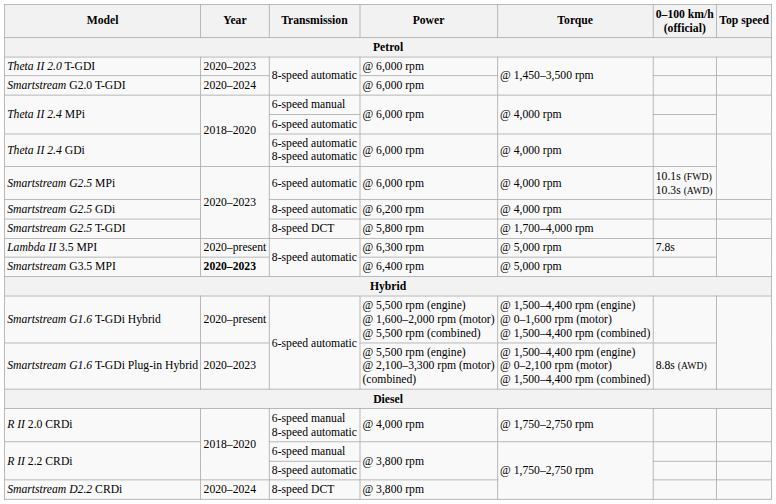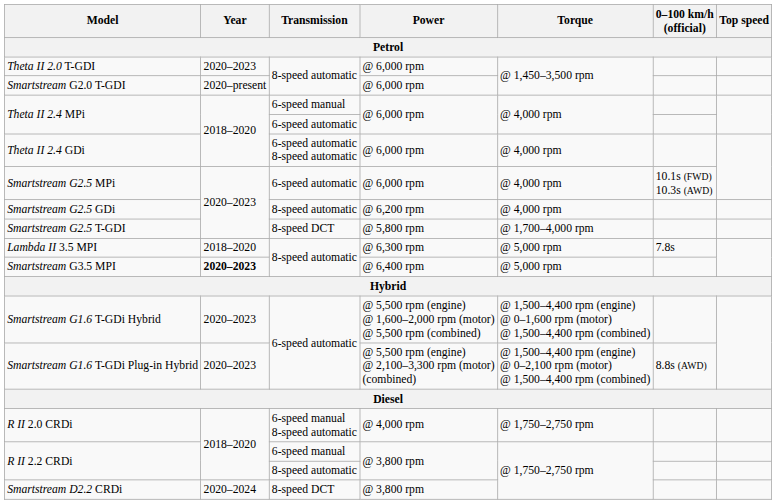 <table class="wikitable" style="text-align:left; font-size:90%;">
 <tr>
 <th>Model</th>
 <th>Year</th>
 <th>Transmission</th>
 <th>Power</th>
 <th>Torque</th>
 <th>0–100 km/h<br>(official)</th>
 <th>Top speed</th>
 </tr>
 <tr>
 <th colspan="7">Petrol</th>
 </tr>
 <tr>
 <td><em>Theta II 2.0</em> T-GDI</td>
 <td>2020–2023</td>
 <td rowspan="2">8-speed automatic</td>
 <td> @ 6,000 rpm</td>
 <td rowspan="2"> @ 1,450–3,500 rpm</td>
 <td></td>
 <td></td>
 </tr>
 <tr>
 <td><em>Smartstream</em> G2.0 T-GDI</td>
-<td>2020–2024</td>
+<td>2020–present</td>
 <td> @ 6,000 rpm</td>
 <td></td>
 <td></td>
 </tr>
 <tr>
 <td rowspan="2"><em>Theta II 2.4</em> MPi</td>
 <td rowspan="3">2018–2020</td>
 <td>6-speed manual</td>
 <td rowspan="2"> @ 6,000 rpm</td>
 <td rowspan="2"> @ 4,000 rpm</td>
 <td></td>
 <td rowspan="2"></td>
 </tr>
 <tr>
 <td>6-speed automatic</td>
 <td></td>
 </tr>
 <tr>
 <td><em>Theta II 2.4</em> GDi</td>
 <td>6-speed automatic<br>8-speed automatic</td>
 <td> @ 6,000 rpm</td>
 <td> @ 4,000 rpm</td>
 <td></td>
 <td rowspan="2"></td>
 </tr>
 <tr>
 <td><em>Smartstream G2.5</em> MPi</td>
 <td rowspan="3">2020–2023</td>
 <td>6-speed automatic</td>
 <td> @ 6,000 rpm</td>
 <td> @ 4,000 rpm</td>
 <td>10.1s <small>(FWD)</small><br>10.3s <small>(AWD)</small></td>
 </tr>
 <tr>
 <td><em>Smartstream G2.5</em> GDi</td>
 <td>8-speed automatic</td>
 <td> @ 6,200 rpm</td>
 <td> @ 4,000 rpm</td>
 <td></td>
 <td></td>
 </tr>
 <tr>
 <td><em>Smartstream G2.5</em> T-GDI</td>
 <td>8-speed DCT</td>
 <td> @ 5,800 rpm</td>
 <td> @ 1,700–4,000 rpm</td>
 <td></td>
 <td></td>
 </tr>
 <tr>
 <td><em>Lambda II</em> 3.5 MPI</td>
-<td>2020–present</td>
+<td>2018–2020</td>
 <td rowspan="2">8-speed automatic</td>
 <td> @ 6,300 rpm</td>
 <td> @ 5,000 rpm</td>
 <td>7.8s</td>
 <td rowspan="2"></td>
 </tr>
 <tr>
 <td><em>Smartstream</em> G3.5 MPI</td>
 <td><strong>2020–2023</strong></td>
 <td> @ 6,400 rpm</td>
 <td> @ 5,000 rpm</td>
 <td></td>
 </tr>
 <tr>
 <th colspan="7">Hybrid</th>
 </tr>
 <tr>
 <td><em>Smartstream G1.6</em> T-GDi Hybrid</td>
-<td>2020–present</td>
+<td>2020–2023</td>
 <td rowspan=2>6-speed automatic</td>
 <td> @ 5,500 rpm (engine)<br> @ 1,600–2,000 rpm (motor)<br> @ 5,500 rpm (combined)</td>
 <td> @ 1,500–4,400 rpm (engine)<br> @ 0–1,600 rpm (motor)<br> @ 1,500–4,400 rpm (combined)</td>
 <td></td>
 <td rowspan=2></td>
 </tr>
 <tr>
 <td><em>Smartstream G1.6</em> T-GDi Plug-in Hybrid</td>
 <td>2020–2023</td>
 <td> @ 5,500 rpm (engine)<br> @ 2,100–3,300 rpm (motor)<br> (combined)</td>
 <td> @ 1,500–4,400 rpm (engine)<br> @ 0–2,100 rpm (motor)<br> @ 1,500–4,400 rpm (combined)</td>
 <td>8.8s <small>(AWD)</small></td>
 </tr>
 <tr>
 <th colspan="7">Diesel</th>
 </tr>
 <tr>
 <td><em>R II</em> 2.0 CRDi</td>
 <td rowspan="3">2018–2020</td>
 <td>6-speed manual<br>8-speed automatic</td>
 <td> @ 4,000 rpm</td>
 <td> @ 1,750–2,750 rpm</td>
 <td></td>
 <td></td>
 </tr>
 <tr>
 <td rowspan="2"><em>R II</em> 2.2 CRDi</td>
 <td>6-speed manual</td>
 <td rowspan="2"> @ 3,800 rpm</td>
 <td rowspan="3"> @ 1,750–2,750 rpm</td>
 <td></td>
 <td></td>
 </tr>
 <tr>
 <td>8-speed automatic</td>
 <td></td>
 <td></td>
 </tr>
 <tr>
 <td><em>Smartstream D2.2</em> CRDi</td>
 <td>2020–2024</td>
 <td>8-speed DCT</td>
 <td> @ 3,800 rpm</td>
 <td></td>
 <td></td>
 </tr>
 </table>
